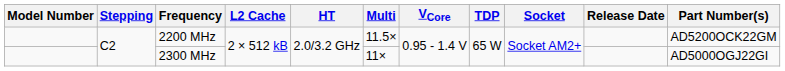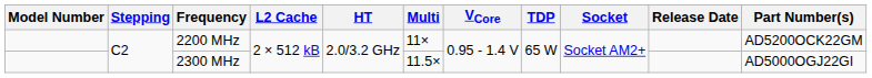 <table class="wikitable">
 <tr>
 <th>Model Number</th>
 <th><a href='#'>Stepping</a></th>
 <th>Frequency</th>
 <th><a href='#'>L2 Cache</a></th>
 <th><a href='#'>HT</a></th>
 <th><a href='#'>Multi</a></th>
 <th><a href='#'>V<sub>Core</sub></a></th>
 <th><a href='#'>TDP</a></th>
 <th><a href='#'>Socket</a></th>
 <th>Release Date</th>
 <th>Part Number(s)</th>
 </tr>
 <tr>
 <td><br></td>
 <td rowspan="2">C2</td>
 <td>2200 MHz</td>
 <td rowspan="2">2 × 512 <a href='#'>kB</a></td>
 <td rowspan="2">2.0/3.2 GHz</td>
-<td>11.5×</td>
+<td>11×</td>
 <td rowspan="2">0.95 - 1.4 V</td>
 <td rowspan="2">65 W</td>
 <td rowspan="2"><a href='#'>Socket AM2+</a></td>
 <td></td>
 <td>AD5200OCK22GM</td>
 </tr>
 <tr>
 <td><br></td>
 <td>2300 MHz</td>
-<td>11×</td>
+<td>11.5×</td>
 <td></td>
 <td>AD5000OGJ22GI</td>
 </tr>
 </table>
